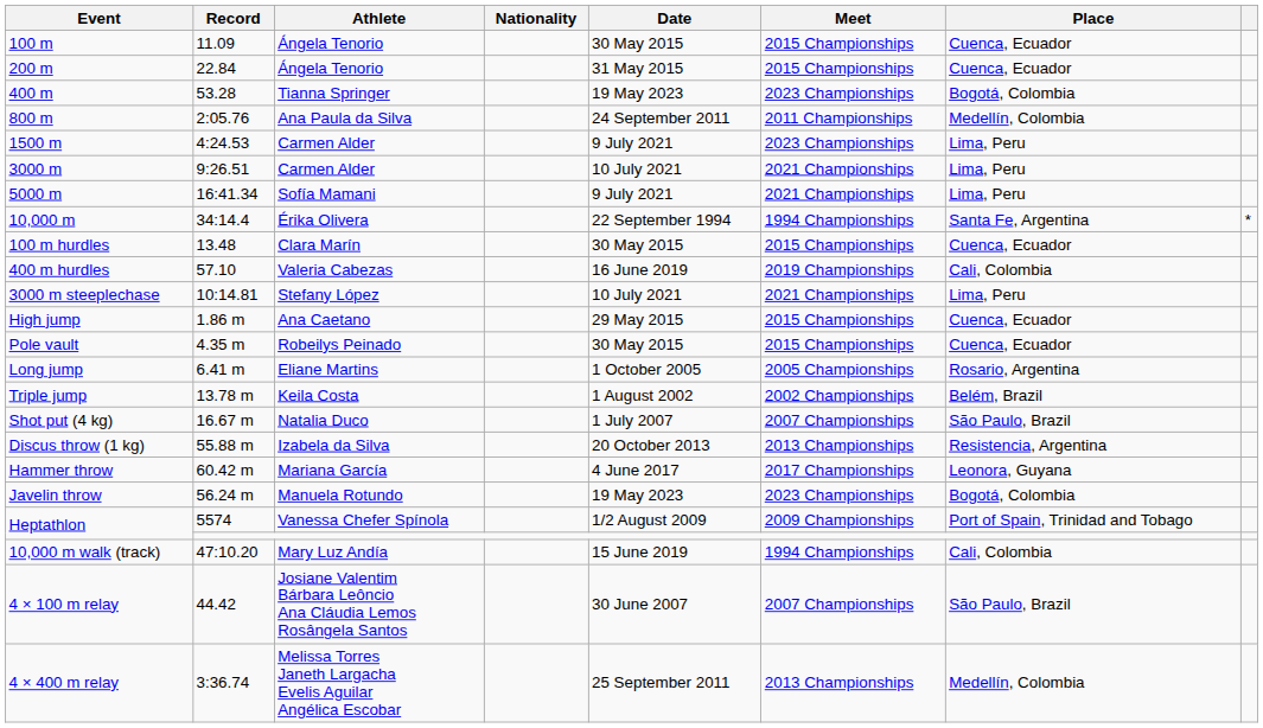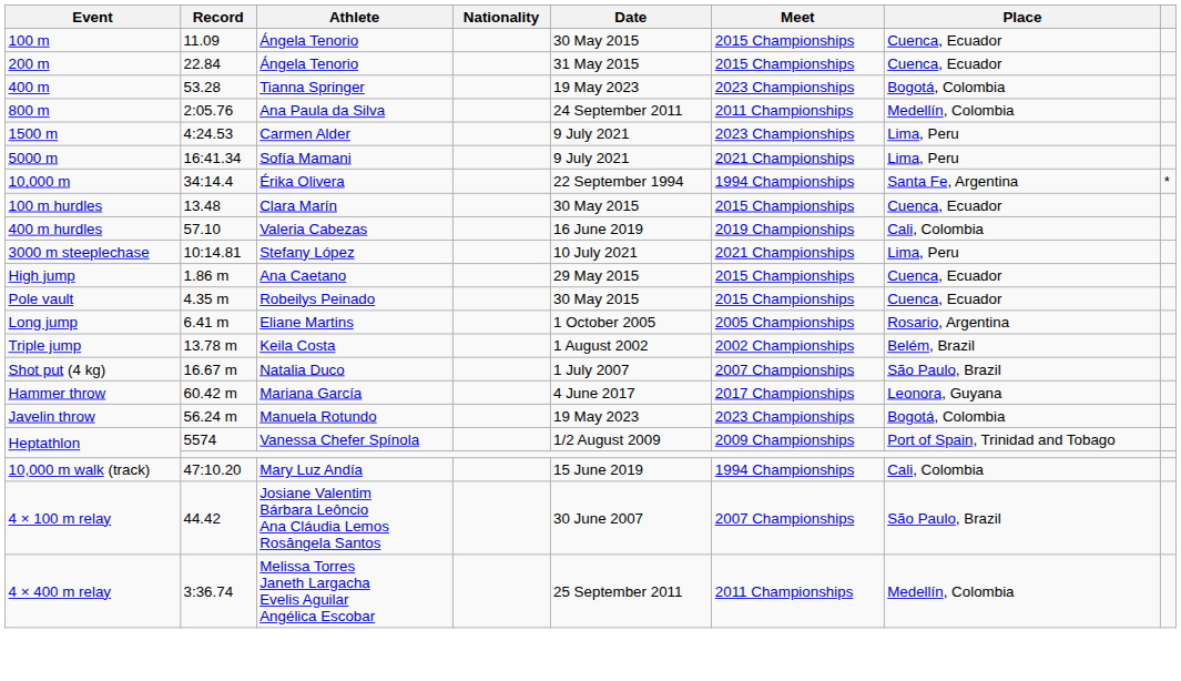 <table class="wikitable" style="font-size:95%; width: 95%;">
 <tr>
 <th>Event</th>
 <th>Record</th>
 <th>Athlete</th>
 <th>Nationality</th>
 <th>Date</th>
 <th>Meet</th>
 <th>Place</th>
 <th></th>
 </tr>
 <tr>
 <td><a href='#'>100 m</a></td>
 <td>11.09  </td>
 <td><a href='#'>Ángela Tenorio</a></td>
 <td></td>
 <td>30 May 2015</td>
 <td><a href='#'>2015 Championships</a></td>
 <td><a href='#'>Cuenca</a>, Ecuador</td>
 <td></td>
 </tr>
 <tr>
 <td><a href='#'>200 m</a></td>
 <td>22.84  </td>
 <td><a href='#'>Ángela Tenorio</a></td>
 <td></td>
 <td>31 May 2015</td>
 <td><a href='#'>2015 Championships</a></td>
 <td><a href='#'>Cuenca</a>, Ecuador</td>
 <td></td>
 </tr>
 <tr>
 <td><a href='#'>400 m</a></td>
 <td>53.28</td>
 <td><a href='#'>Tianna Springer</a></td>
 <td></td>
 <td>19 May 2023</td>
 <td><a href='#'>2023 Championships</a></td>
 <td><a href='#'>Bogotá</a>, Colombia</td>
 <td></td>
 </tr>
 <tr>
 <td><a href='#'>800 m</a></td>
 <td>2:05.76</td>
 <td><a href='#'>Ana Paula da Silva</a></td>
 <td></td>
 <td>24 September 2011</td>
 <td><a href='#'>2011 Championships</a></td>
 <td><a href='#'>Medellín</a>, Colombia</td>
 <td></td>
 </tr>
 <tr>
 <td><a href='#'>1500 m</a></td>
 <td>4:24.53</td>
 <td><a href='#'>Carmen Alder</a></td>
 <td></td>
 <td>9 July 2021</td>
 <td><a href='#'>2023 Championships</a></td>
-<td><a href='#'>Lima</a>, Peru</td>
-<td></td>
-</tr>
-<tr>
-<td><a href='#'>3000 m</a></td>
-<td>9:26.51</td>
-<td><a href='#'>Carmen Alder</a></td>
-<td></td>
-<td>10 July 2021</td>
-<td><a href='#'>2021 Championships</a></td>
 <td><a href='#'>Lima</a>, Peru</td>
 <td></td>
 </tr>
 <tr>
 <td><a href='#'>5000 m</a></td>
 <td>16:41.34</td>
 <td><a href='#'>Sofía Mamani</a></td>
 <td></td>
 <td>9 July 2021</td>
 <td><a href='#'>2021 Championships</a></td>
 <td><a href='#'>Lima</a>, Peru</td>
 <td></td>
 </tr>
 <tr>
 <td><a href='#'>10,000 m</a></td>
 <td>34:14.4 </td>
 <td><a href='#'>Érika Olivera</a></td>
 <td></td>
 <td>22 September 1994</td>
 <td><a href='#'>1994 Championships</a></td>
 <td><a href='#'>Santa Fe</a>, Argentina</td>
 <td>*</td>
 </tr>
 <tr>
 <td><a href='#'>100 m hurdles</a></td>
 <td>13.48  </td>
 <td><a href='#'>Clara Marín</a></td>
 <td></td>
 <td>30 May 2015</td>
 <td><a href='#'>2015 Championships</a></td>
 <td><a href='#'>Cuenca</a>, Ecuador</td>
 <td></td>
 </tr>
 <tr>
 <td><a href='#'>400 m hurdles</a></td>
 <td>57.10 </td>
 <td><a href='#'>Valeria Cabezas</a></td>
 <td></td>
 <td>16 June 2019</td>
 <td><a href='#'>2019 Championships</a></td>
 <td><a href='#'>Cali</a>, Colombia</td>
 <td></td>
 </tr>
 <tr>
 <td><a href='#'>3000 m steeplechase</a></td>
 <td>10:14.81</td>
 <td><a href='#'>Stefany López</a></td>
 <td></td>
 <td>10 July 2021</td>
 <td><a href='#'>2021 Championships</a></td>
 <td><a href='#'>Lima</a>, Peru</td>
 <td></td>
 </tr>
 <tr>
 <td><a href='#'>High jump</a></td>
 <td>1.86 m </td>
 <td><a href='#'>Ana Caetano</a></td>
 <td></td>
 <td>29 May 2015</td>
 <td><a href='#'>2015 Championships</a></td>
 <td><a href='#'>Cuenca</a>, Ecuador</td>
 <td></td>
 </tr>
 <tr>
 <td><a href='#'>Pole vault</a></td>
 <td>4.35 m</td>
 <td><a href='#'>Robeilys Peinado</a></td>
 <td></td>
 <td>30 May 2015</td>
 <td><a href='#'>2015 Championships</a></td>
 <td><a href='#'>Cuenca</a>, Ecuador</td>
 <td></td>
 </tr>
 <tr>
 <td><a href='#'>Long jump</a></td>
 <td>6.41 m </td>
 <td><a href='#'>Eliane Martins</a></td>
 <td></td>
 <td>1 October 2005</td>
 <td><a href='#'>2005 Championships</a></td>
 <td><a href='#'>Rosario</a>, Argentina</td>
 <td></td>
 </tr>
 <tr>
 <td><a href='#'>Triple jump</a></td>
 <td>13.78 m</td>
 <td><a href='#'>Keila Costa</a></td>
 <td></td>
 <td>1 August 2002</td>
 <td><a href='#'>2002 Championships</a></td>
 <td><a href='#'>Belém</a>, Brazil</td>
 <td></td>
 </tr>
 <tr>
 <td><a href='#'>Shot put</a> (4 kg)</td>
 <td>16.67 m</td>
 <td><a href='#'>Natalia Duco</a></td>
 <td></td>
 <td>1 July 2007</td>
 <td><a href='#'>2007 Championships</a></td>
 <td><a href='#'>São Paulo</a>, Brazil</td>
 <td></td>
 </tr>
 <tr>
-<td><a href='#'>Discus throw</a> (1 kg)</td>
-<td>55.88 m</td>
-<td><a href='#'>Izabela da Silva</a></td>
-<td></td>
-<td>20 October 2013</td>
-<td><a href='#'>2013 Championships</a></td>
-<td><a href='#'>Resistencia</a>, Argentina</td>
-<td></td>
-</tr>
-<tr>
 <td><a href='#'>Hammer throw</a></td>
 <td>60.42 m</td>
 <td><a href='#'>Mariana García</a></td>
 <td></td>
 <td>4 June 2017</td>
 <td><a href='#'>2017 Championships</a></td>
 <td><a href='#'>Leonora</a>, Guyana</td>
 <td></td>
 </tr>
 <tr>
 <td><a href='#'>Javelin throw</a></td>
 <td>56.24 m </td>
 <td><a href='#'>Manuela Rotundo</a></td>
 <td></td>
 <td>19 May 2023</td>
 <td><a href='#'>2023 Championships</a></td>
 <td><a href='#'>Bogotá</a>, Colombia</td>
 <td></td>
 </tr>
 <tr>
 <td rowspan=2><a href='#'>Heptathlon</a></td>
 <td>5574</td>
 <td><a href='#'>Vanessa Chefer Spínola</a></td>
 <td></td>
 <td>1/2 August 2009</td>
 <td><a href='#'>2009 Championships</a></td>
 <td><a href='#'>Port of Spain</a>, Trinidad and Tobago</td>
 <td></td>
 </tr>
 <tr>
 <td colspan=6></td>
 <td></td>
 </tr>
 <tr>
 <td><a href='#'>10,000 m walk</a> (track)</td>
 <td>47:10.20 </td>
 <td><a href='#'>Mary Luz Andía</a></td>
 <td></td>
 <td>15 June 2019</td>
 <td><a href='#'>1994 Championships</a></td>
 <td><a href='#'>Cali</a>, Colombia</td>
 <td></td>
 </tr>
 <tr>
 <td><a href='#'>4 × 100 m relay</a></td>
 <td>44.42</td>
 <td><a href='#'>Josiane Valentim</a> <br> <a href='#'>Bárbara Leôncio</a> <br> <a href='#'>Ana Cláudia Lemos</a> <br> <a href='#'>Rosângela Santos</a></td>
 <td></td>
 <td>30 June 2007</td>
 <td><a href='#'>2007 Championships</a></td>
 <td><a href='#'>São Paulo</a>, Brazil</td>
 <td></td>
 </tr>
 <tr>
 <td><a href='#'>4 × 400 m relay</a></td>
 <td>3:36.74</td>
 <td><a href='#'>Melissa Torres</a><br><a href='#'>Janeth Largacha</a><br><a href='#'>Evelis Aguilar</a><br><a href='#'>Angélica Escobar</a></td>
 <td></td>
 <td>25 September 2011</td>
-<td><a href='#'>2013 Championships</a></td>
+<td><a href='#'>2011 Championships</a></td>
 <td><a href='#'>Medellín</a>, Colombia</td>
 <td></td>
 </tr>
 </table>
